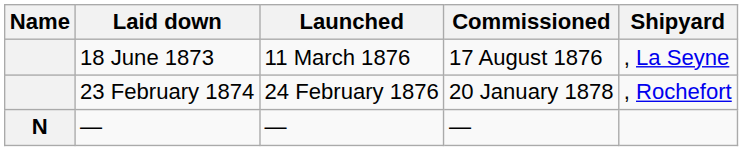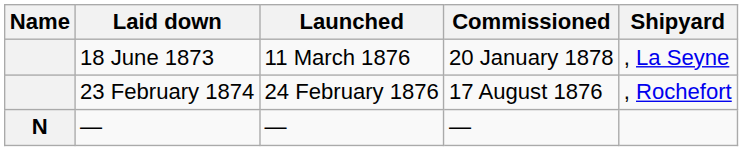 <table class="wikitable plainrowheaders">
 <tr>
 <th scope="col">Name</th>
 <th scope="col">Laid down</th>
 <th scope="col">Launched</th>
 <th scope="col">Commissioned</th>
 <th scope="col">Shipyard</th>
 </tr>
 <tr>
 <th scope="row"></th>
 <td>18 June 1873</td>
 <td>11 March 1876</td>
-<td>17 August 1876</td>
+<td>20 January 1878</td>
 <td>, <a href='#'>La Seyne</a></td>
 </tr>
 <tr>
 <th scope="row"></th>
 <td>23 February 1874</td>
 <td>24 February 1876</td>
-<td>20 January 1878</td>
+<td>17 August 1876</td>
 <td>, <a href='#'>Rochefort</a></td>
 </tr>
 <tr>
 <th scope="row">N</th>
 <td>—</td>
 <td>—</td>
 <td>—</td>
 </tr>
 </table>
